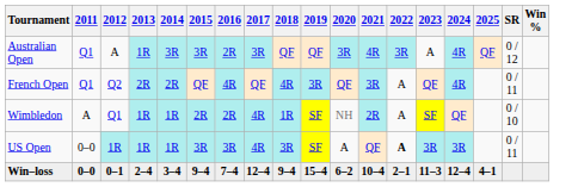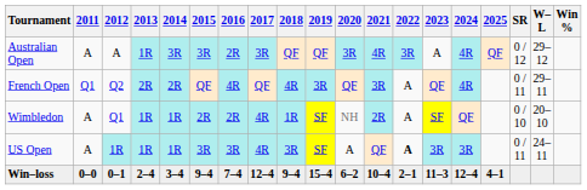 <table class=wikitable style=text-align:center>
 <tr>
 <th>Tournament</th>
 <th><a href='#'>2011</a></th>
 <th><a href='#'>2012</a></th>
 <th><a href='#'>2013</a></th>
 <th><a href='#'>2014</a></th>
 <th><a href='#'>2015</a></th>
 <th><a href='#'>2016</a></th>
 <th><a href='#'>2017</a></th>
 <th><a href='#'>2018</a></th>
 <th><a href='#'>2019</a></th>
 <th><a href='#'>2020</a></th>
 <th><a href='#'>2021</a></th>
 <th><a href='#'>2022</a></th>
 <th><a href='#'>2023</a></th>
 <th><a href='#'>2024</a></th>
 <th><a href='#'>2025</a></th>
 <th>SR</th>
+<th>W–L</th>
 <th>Win %</th>
 </tr>
 <tr>
 <td align=left><a href='#'>Australian Open</a></td>
-<td><a href='#'>Q1</a></td>
+<td>A</td>
 <td>A</td>
 <td style=background:#afeeee><a href='#'>1R</a></td>
 <td style=background:#afeeee><a href='#'>3R</a></td>
 <td style=background:#afeeee><a href='#'>3R</a></td>
 <td style=background:#afeeee><a href='#'>2R</a></td>
 <td style=background:#afeeee><a href='#'>3R</a></td>
 <td style=background:#ffebcd><a href='#'>QF</a></td>
 <td style=background:#ffebcd><a href='#'>QF</a></td>
 <td style=background:#afeeee><a href='#'>3R</a></td>
 <td style=background:#afeeee><a href='#'>4R</a></td>
 <td style=background:#afeeee><a href='#'>3R</a></td>
 <td>A</td>
 <td style=background:#afeeee><a href='#'>4R</a></td>
 <td style=background:#ffebcd><a href='#'>QF</a></td>
 <td>0 / 12</td>
+<td>29–12</td>
 <td></td>
 </tr>
 <tr>
 <td align=left><a href='#'>French Open</a></td>
 <td><a href='#'>Q1</a></td>
 <td><a href='#'>Q2</a></td>
 <td style=background:#afeeee><a href='#'>2R</a></td>
 <td style=background:#afeeee><a href='#'>2R</a></td>
 <td style=background:#ffebcd><a href='#'>QF</a></td>
 <td style=background:#afeeee><a href='#'>4R</a></td>
 <td style=background:#ffebcd><a href='#'>QF</a></td>
 <td style=background:#afeeee><a href='#'>4R</a></td>
 <td style=background:#afeeee><a href='#'>3R</a></td>
 <td style=background:#ffebcd><a href='#'>QF</a></td>
 <td style=background:#afeeee><a href='#'>3R</a></td>
 <td>A</td>
 <td style=background:#ffebcd><a href='#'>QF</a></td>
 <td style=background:#afeeee><a href='#'>4R</a></td>
 <td></td>
 <td>0 / 11</td>
+<td>29–11</td>
 <td></td>
 </tr>
 <tr>
 <td align=left><a href='#'>Wimbledon</a></td>
 <td>A</td>
 <td><a href='#'>Q1</a></td>
 <td style=background:#afeeee><a href='#'>1R</a></td>
 <td style=background:#afeeee><a href='#'>1R</a></td>
 <td style=background:#afeeee><a href='#'>2R</a></td>
 <td style=background:#afeeee><a href='#'>2R</a></td>
 <td style=background:#afeeee><a href='#'>4R</a></td>
 <td style=background:#afeeee><a href='#'>1R</a></td>
 <td style=background:yellow><a href='#'>SF</a></td>
 <td style=color:#767676>NH</td>
 <td style=background:#afeeee><a href='#'>2R</a></td>
 <td>A</td>
 <td style=background:yellow><a href='#'>SF</a></td>
 <td style=background:#ffebcd><a href='#'>QF</a></td>
 <td></td>
 <td>0 / 10</td>
+<td>20–10</td>
 <td></td>
 </tr>
 <tr>
 <td align=left><a href='#'>US Open</a></td>
-<td>0–0</td>
+<td>A</td>
 <td style=background:#afeeee><a href='#'>1R</a></td>
 <td style=background:#afeeee><a href='#'>1R</a></td>
 <td style=background:#afeeee><a href='#'>1R</a></td>
 <td style=background:#afeeee><a href='#'>3R</a></td>
 <td style=background:#afeeee><a href='#'>3R</a></td>
 <td style=background:#afeeee><a href='#'>4R</a></td>
 <td style=background:#afeeee><a href='#'>3R</a></td>
 <td style=background:yellow><a href='#'>SF</a></td>
 <td>A</td>
 <td style=background:#ffebcd><a href='#'>QF</a></td>
 <td><strong>A</strong></td>
 <td style=background:#afeeee><a href='#'>3R</a></td>
 <td style=background:#afeeee><a href='#'>3R</a></td>
 <td></td>
 <td>0 / 11</td>
+<td>24–11</td>
 <td></td>
 </tr>
 <tr style=font-weight:bold;background:#efefef>
 <td style=text-align:left>Win–loss</td>
 <td>0–0</td>
 <td>0–1</td>
 <td>2–4</td>
 <td>3–4</td>
 <td>9–4</td>
 <td>7–4</td>
 <td>12–4</td>
 <td>9–4</td>
 <td>15–4</td>
 <td>6–2</td>
 <td>10–4</td>
 <td>2–1</td>
 <td>11–3</td>
 <td>12–4</td>
 <td>4–1</td>
 <td></td>
 <td></td>
+<td></td>
 </tr>
 </table>
